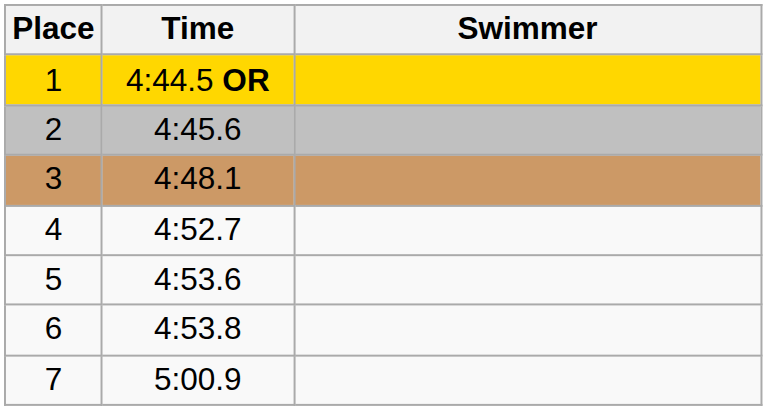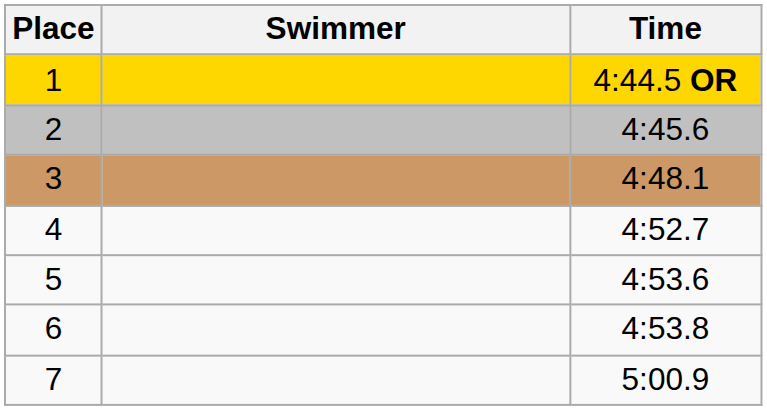 <table class=wikitable style="text-align:center">
 <tr>
 <th>Place</th>
+<th width=230>Swimmer</th>
 <th width=90>Time</th>
-<th width=230>Swimmer</th>
 </tr>
 <tr bgcolor=gold>
 <td>1</td>
+<td align=left></td>
 <td>4:44.5 <strong>OR</strong></td>
-<td align=left></td>
 </tr>
 <tr bgcolor=silver>
 <td>2</td>
+<td align=left></td>
 <td>4:45.6</td>
-<td align=left></td>
 </tr>
 <tr bgcolor=cc9966>
 <td>3</td>
+<td align=left></td>
 <td>4:48.1</td>
-<td align=left></td>
 </tr>
 <tr>
 <td>4</td>
+<td align=left></td>
 <td>4:52.7</td>
-<td align=left></td>
 </tr>
 <tr>
 <td>5</td>
+<td align=left></td>
 <td>4:53.6</td>
-<td align=left></td>
 </tr>
 <tr>
 <td>6</td>
+<td align=left></td>
 <td>4:53.8</td>
-<td align=left></td>
 </tr>
 <tr>
 <td>7</td>
+<td align=left></td>
 <td>5:00.9</td>
-<td align=left></td>
 </tr>
 </table>
